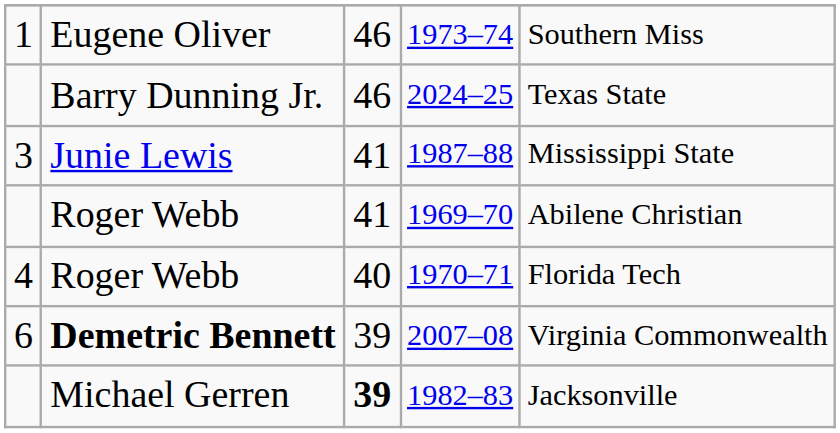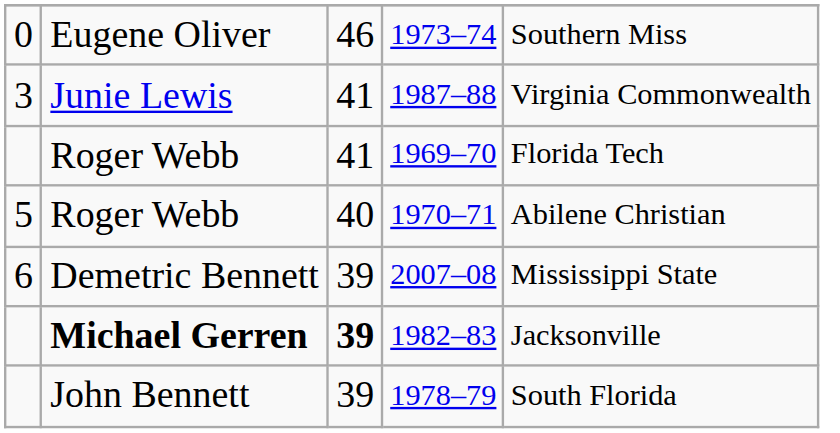 <table class="wikitable">
 <tr>
 </tr>
 <tr>
-<td>1</td>
+<td>0</td>
 <td>Eugene Oliver</td>
 <td>46</td>
 <td style="font-size:80%;"><a href='#'>1973–74</a></td>
 <td style="font-size:80%;">Southern Miss</td>
 </tr>
 <tr>
-<td></td>
-<td>Barry Dunning Jr.</td>
-<td>46</td>
-<td style="font-size:80%;"><a href='#'>2024–25</a></td>
-<td style="font-size:80%;">Texas State</td>
-</tr>
-<tr>
 <td>3</td>
 <td><a href='#'>Junie Lewis</a></td>
 <td>41</td>
 <td style="font-size:80%;"><a href='#'>1987–88</a></td>
-<td style="font-size:80%;">Mississippi State</td>
+<td style="font-size:80%;">Virginia Commonwealth</td>
 </tr>
 <tr>
 <td></td>
 <td>Roger Webb</td>
 <td>41</td>
 <td style="font-size:80%;"><a href='#'>1969–70</a></td>
+<td style="font-size:80%;">Florida Tech</td>
+</tr>
+<tr>
+<td>5</td>
+<td>Roger Webb</td>
+<td>40</td>
+<td style="font-size:80%;"><a href='#'>1970–71</a></td>
 <td style="font-size:80%;">Abilene Christian</td>
 </tr>
 <tr>
-<td>4</td>
-<td>Roger Webb</td>
-<td>40</td>
-<td style="font-size:80%;"><a href='#'>1970–71</a></td>
-<td style="font-size:80%;">Florida Tech</td>
-</tr>
-<tr>
 <td>6</td>
-<td><strong>Demetric Bennett</strong></td>
+<td>Demetric Bennett</td>
 <td>39</td>
 <td style="font-size:80%;"><a href='#'>2007–08</a></td>
-<td style="font-size:80%;">Virginia Commonwealth</td>
+<td style="font-size:80%;">Mississippi State</td>
 </tr>
 <tr>
 <td></td>
-<td>Michael Gerren</td>
+<td><strong>Michael Gerren</strong></td>
 <td><strong>39</strong></td>
 <td style="font-size:80%;"><a href='#'>1982–83</a></td>
 <td style="font-size:80%;">Jacksonville</td>
 </tr>
+<tr>
+<td></td>
+<td>John Bennett</td>
+<td>39</td>
+<td style="font-size:80%;"><a href='#'>1978–79</a></td>
+<td style="font-size:80%;">South Florida</td>
+</tr>
 </table>
